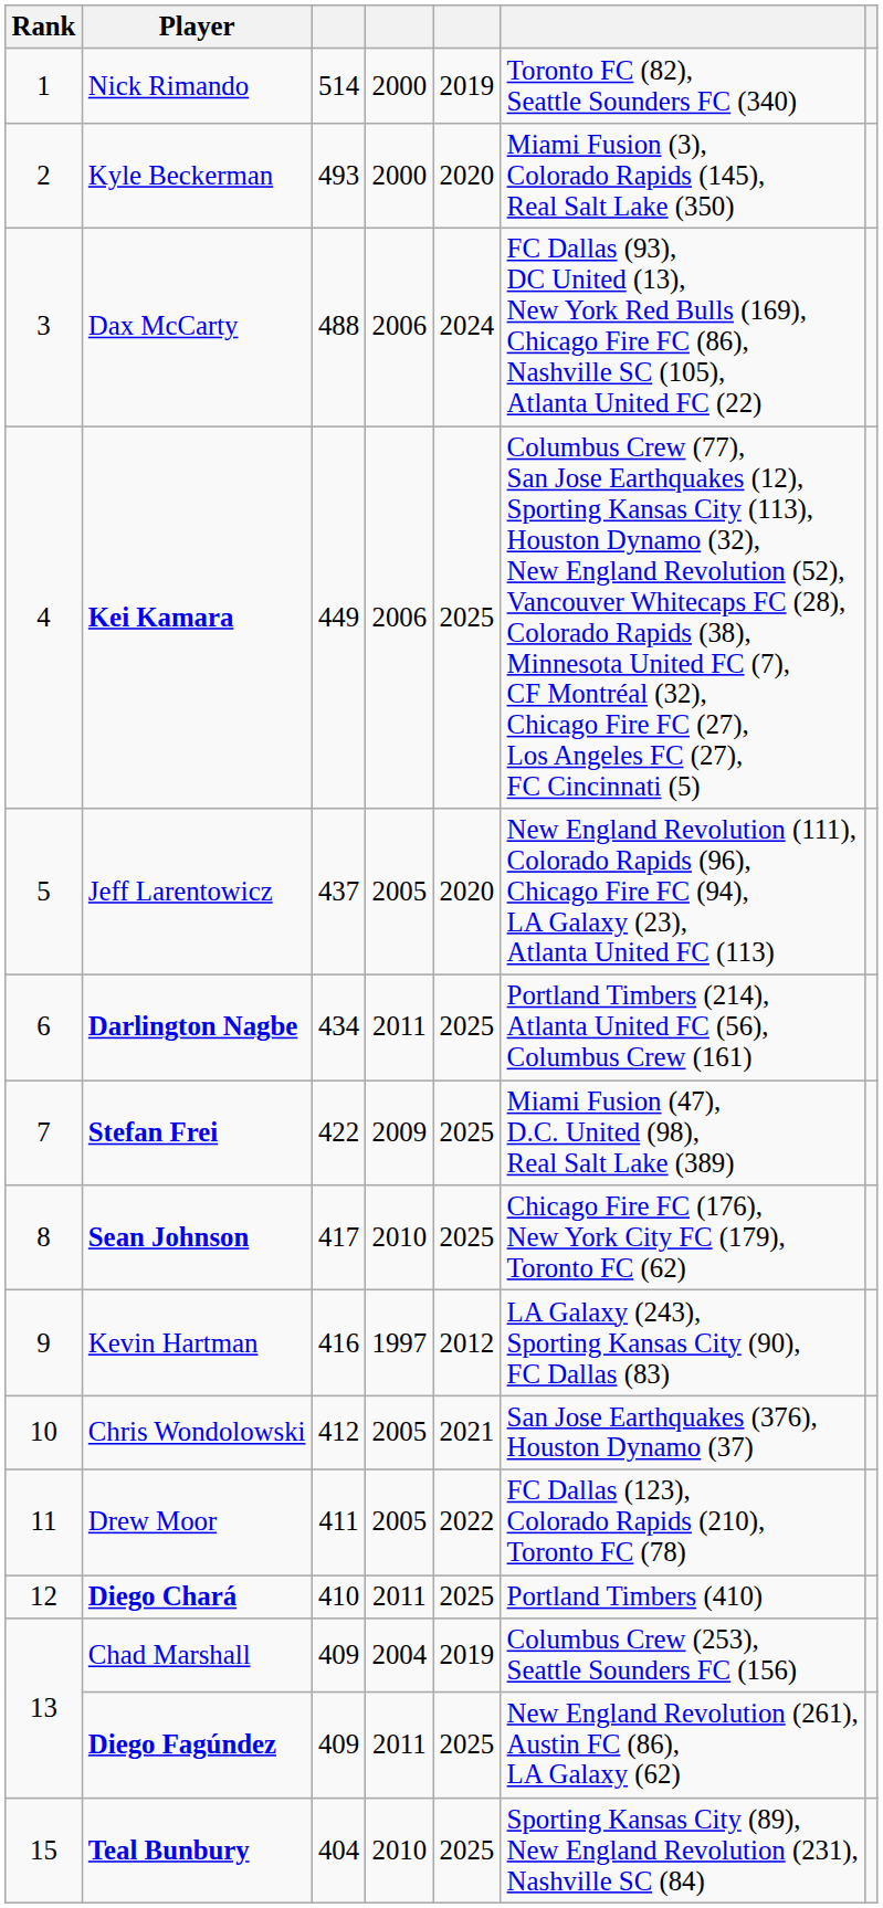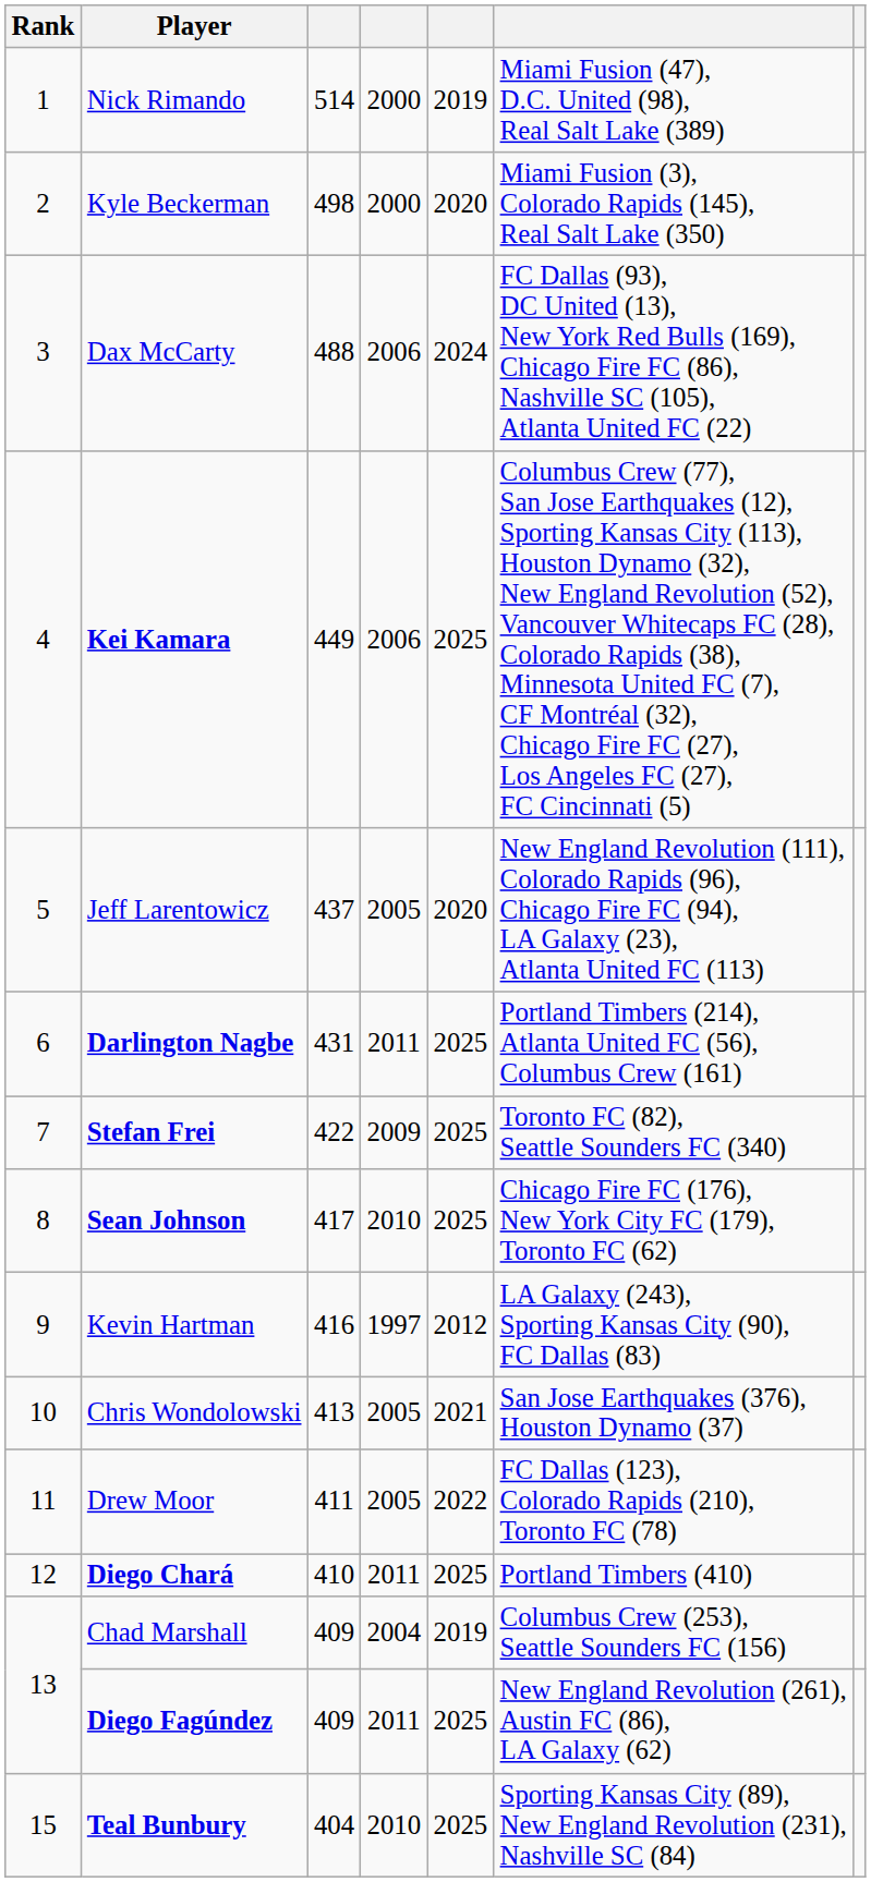 <table class="wikitable sortable nowrap" style="text-align:center">
 <tr>
 <th scope="col">Rank</th>
 <th scope="col">Player</th>
 <th scope="col"></th>
 <th scope="col"></th>
 <th scope="col"></th>
 <th class="unsortable"></th>
 <th></th>
 </tr>
 <tr>
 <td>1</td>
 <td style="text-align:left"> <a href='#'>Nick Rimando</a></td>
 <td>514</td>
 <td>2000</td>
 <td>2019</td>
-<td style="text-align:left"><a href='#'>Toronto FC</a> (82), <br><a href='#'>Seattle Sounders FC</a> (340)</td>
+<td style="text-align:left"><a href='#'>Miami Fusion</a> (47), <br><a href='#'>D.C. United</a> (98), <br><a href='#'>Real Salt Lake</a> (389)</td>
 <td></td>
 </tr>
 <tr>
 <td>2</td>
 <td style="text-align:left"> <a href='#'>Kyle Beckerman</a></td>
-<td>493</td>
+<td>498</td>
 <td>2000</td>
 <td>2020</td>
 <td style="text-align:left"><a href='#'>Miami Fusion</a> (3), <br><a href='#'>Colorado Rapids</a> (145), <br><a href='#'>Real Salt Lake</a> (350)</td>
 <td></td>
 </tr>
 <tr>
 <td>3</td>
 <td style="text-align:left"> <a href='#'>Dax McCarty</a></td>
 <td>488</td>
 <td>2006</td>
 <td>2024</td>
 <td style="text-align:left"><a href='#'>FC Dallas</a> (93), <br><a href='#'>DC United</a> (13), <br><a href='#'>New York Red Bulls</a> (169), <br><a href='#'>Chicago Fire FC</a> (86), <br><a href='#'>Nashville SC</a> (105), <br><a href='#'>Atlanta United FC</a> (22)</td>
 <td></td>
 </tr>
 <tr>
 <td>4</td>
 <td style="text-align:left"><strong> <a href='#'>Kei Kamara</a></strong></td>
 <td>449</td>
 <td>2006</td>
 <td>2025</td>
 <td style="text-align:left"><a href='#'>Columbus Crew</a> (77), <br><a href='#'>San Jose Earthquakes</a> (12), <br><a href='#'>Sporting Kansas City</a> (113), <br><a href='#'>Houston Dynamo</a> (32), <br><a href='#'>New England Revolution</a> (52), <br><a href='#'>Vancouver Whitecaps FC</a> (28), <br><a href='#'>Colorado Rapids</a> (38), <br><a href='#'>Minnesota United FC</a> (7), <br><a href='#'>CF Montréal</a> (32), <br><a href='#'>Chicago Fire FC</a> (27), <br><a href='#'>Los Angeles FC</a> (27), <br><a href='#'>FC Cincinnati</a> (5)</td>
 <td></td>
 </tr>
 <tr>
 <td>5</td>
 <td style="text-align:left"> <a href='#'>Jeff Larentowicz</a></td>
 <td>437</td>
 <td>2005</td>
 <td>2020</td>
 <td style="text-align:left"><a href='#'>New England Revolution</a> (111), <br><a href='#'>Colorado Rapids</a> (96), <br><a href='#'>Chicago Fire FC</a> (94), <br><a href='#'>LA Galaxy</a> (23), <br><a href='#'>Atlanta United FC</a> (113)</td>
 <td></td>
 </tr>
 <tr>
 <td>6</td>
 <td style="text-align:left"><strong> <a href='#'>Darlington Nagbe</a></strong></td>
-<td>434</td>
+<td>431</td>
 <td>2011</td>
 <td>2025</td>
 <td style="text-align:left"><a href='#'>Portland Timbers</a> (214), <br><a href='#'>Atlanta United FC</a> (56), <br><a href='#'>Columbus Crew</a> (161)</td>
 <td></td>
 </tr>
 <tr>
 <td>7</td>
 <td style="text-align:left"><strong> <a href='#'>Stefan Frei</a></strong></td>
 <td>422</td>
 <td>2009</td>
 <td>2025</td>
-<td style="text-align:left"><a href='#'>Miami Fusion</a> (47), <br><a href='#'>D.C. United</a> (98), <br><a href='#'>Real Salt Lake</a> (389)</td>
+<td style="text-align:left"><a href='#'>Toronto FC</a> (82), <br><a href='#'>Seattle Sounders FC</a> (340)</td>
 <td></td>
 </tr>
 <tr>
 <td>8</td>
 <td style="text-align:left"><strong> <a href='#'>Sean Johnson</a></strong></td>
 <td>417</td>
 <td>2010</td>
 <td>2025</td>
 <td style="text-align:left"><a href='#'>Chicago Fire FC</a> (176), <br><a href='#'>New York City FC</a> (179), <br><a href='#'>Toronto FC</a> (62)</td>
 <td></td>
 </tr>
 <tr>
 <td>9</td>
 <td style="text-align:left"> <a href='#'>Kevin Hartman</a></td>
 <td>416</td>
 <td>1997</td>
 <td>2012</td>
 <td style="text-align:left"><a href='#'>LA Galaxy</a> (243), <br><a href='#'>Sporting Kansas City</a> (90), <br><a href='#'>FC Dallas</a> (83)</td>
 <td></td>
 </tr>
 <tr>
 <td>10</td>
 <td style="text-align:left"> <a href='#'>Chris Wondolowski</a></td>
-<td>412</td>
+<td>413</td>
 <td>2005</td>
 <td>2021</td>
 <td style="text-align:left"><a href='#'>San Jose Earthquakes</a> (376), <br><a href='#'>Houston Dynamo</a> (37)</td>
 <td></td>
 </tr>
 <tr>
 <td>11</td>
 <td style="text-align:left"> <a href='#'>Drew Moor</a></td>
 <td>411</td>
 <td>2005</td>
 <td>2022</td>
 <td style="text-align:left"><a href='#'>FC Dallas</a> (123), <br><a href='#'>Colorado Rapids</a> (210), <br><a href='#'>Toronto FC</a> (78)</td>
 <td></td>
 </tr>
 <tr>
 <td>12</td>
 <td style="text-align:left"><strong> <a href='#'>Diego Chará</a></strong></td>
 <td>410</td>
 <td>2011</td>
 <td>2025</td>
 <td style="text-align:left"><a href='#'>Portland Timbers</a> (410)</td>
 <td></td>
 </tr>
 <tr>
 <td rowspan="2">13</td>
 <td style="text-align:left"> <a href='#'>Chad Marshall</a></td>
 <td>409</td>
 <td>2004</td>
 <td>2019</td>
 <td style="text-align:left"><a href='#'>Columbus Crew</a> (253), <br><a href='#'>Seattle Sounders FC</a> (156)</td>
 <td></td>
 </tr>
 <tr>
 <td style="text-align:left"><strong> <a href='#'>Diego Fagúndez</a></strong></td>
 <td>409</td>
 <td>2011</td>
 <td>2025</td>
 <td style="text-align:left"><a href='#'>New England Revolution</a> (261), <br><a href='#'>Austin FC</a> (86), <br><a href='#'>LA Galaxy</a> (62)</td>
 <td></td>
 </tr>
 <tr>
 <td>15</td>
 <td style="text-align:left"><strong> <a href='#'>Teal Bunbury</a></strong></td>
 <td>404</td>
 <td>2010</td>
 <td>2025</td>
 <td style="text-align:left"><a href='#'>Sporting Kansas City</a> (89), <br><a href='#'>New England Revolution</a> (231), <br><a href='#'>Nashville SC</a> (84)</td>
 <td></td>
 </tr>
 </table>
